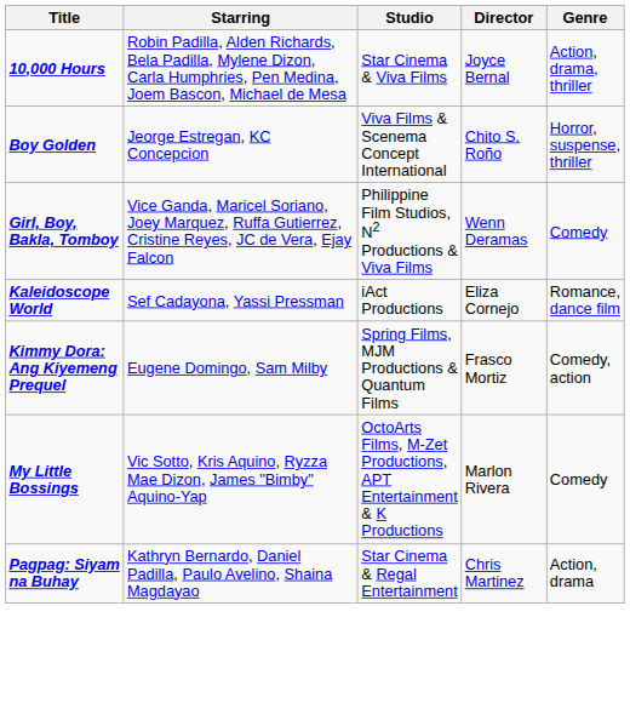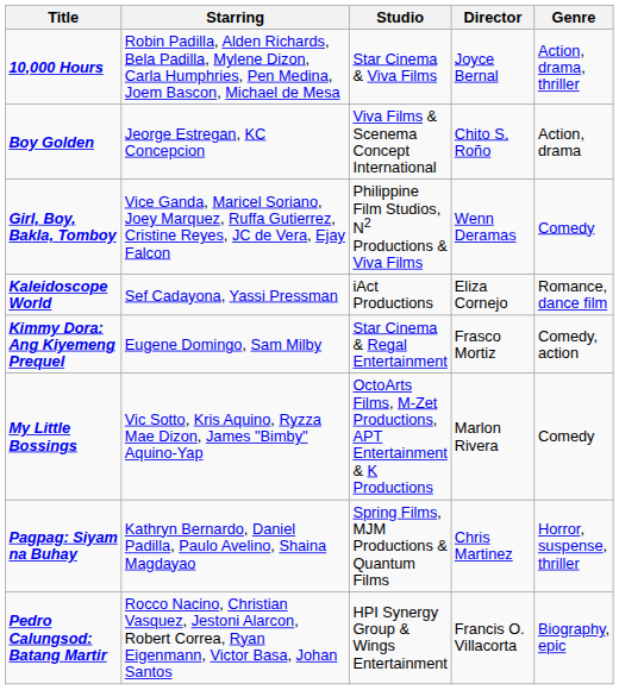 <table class="wikitable" style="font-size: 95%">
 <tr>
 <th width="20%">Title</th>
 <th width="50%">Starring</th>
 <th width="15%">Studio</th>
 <th width="15%">Director</th>
 <th>Genre</th>
 </tr>
 <tr>
 <td><strong><em><a href='#'>10,000 Hours</a></em></strong></td>
 <td><a href='#'>Robin Padilla</a>, <a href='#'>Alden Richards</a>, <a href='#'>Bela Padilla</a>, <a href='#'>Mylene Dizon</a>, <a href='#'>Carla Humphries</a>, <a href='#'>Pen Medina</a>, <a href='#'>Joem Bascon</a>, <a href='#'>Michael de Mesa</a></td>
 <td><a href='#'>Star Cinema</a> & <a href='#'>Viva Films</a></td>
 <td><a href='#'>Joyce Bernal</a></td>
 <td><a href='#'>Action</a>, <a href='#'>drama</a>, <a href='#'>thriller</a></td>
 </tr>
 <tr>
 <td><strong><em><a href='#'>Boy Golden</a></em></strong></td>
 <td><a href='#'>Jeorge Estregan</a>, <a href='#'>KC Concepcion</a></td>
 <td><a href='#'>Viva Films</a> & Scenema Concept International</td>
 <td><a href='#'>Chito S. Roño</a></td>
-<td><a href='#'>Horror</a>, <a href='#'>suspense</a>, <a href='#'>thriller</a></td>
+<td>Action, drama</td>
 </tr>
 <tr>
 <td><strong><em><a href='#'>Girl, Boy, Bakla, Tomboy</a></em></strong></td>
 <td><a href='#'>Vice Ganda</a>, <a href='#'>Maricel Soriano</a>, <a href='#'>Joey Marquez</a>, <a href='#'>Ruffa Gutierrez</a>, <a href='#'>Cristine Reyes</a>, <a href='#'>JC de Vera</a>, <a href='#'>Ejay Falcon</a></td>
 <td>Philippine Film Studios, N<sup>2</sup> Productions & <a href='#'>Viva Films</a></td>
 <td><a href='#'>Wenn Deramas</a></td>
 <td><a href='#'>Comedy</a></td>
 </tr>
 <tr>
 <td><strong><em><a href='#'>Kaleidoscope World</a></em></strong></td>
 <td><a href='#'>Sef Cadayona</a>, <a href='#'>Yassi Pressman</a></td>
 <td>iAct Productions</td>
 <td>Eliza Cornejo</td>
 <td>Romance, <a href='#'>dance film</a></td>
 </tr>
 <tr>
 <td><strong><em><a href='#'>Kimmy Dora: Ang Kiyemeng Prequel</a></em></strong></td>
 <td><a href='#'>Eugene Domingo</a>, <a href='#'>Sam Milby</a></td>
-<td><a href='#'>Spring Films</a>, MJM Productions & Quantum Films</td>
+<td><a href='#'>Star Cinema</a> & <a href='#'>Regal Entertainment</a></td>
 <td>Frasco Mortiz</td>
 <td>Comedy, action</td>
 </tr>
 <tr>
 <td><strong><em><a href='#'>My Little Bossings</a></em></strong></td>
 <td><a href='#'>Vic Sotto</a>, <a href='#'>Kris Aquino</a>, <a href='#'>Ryzza Mae Dizon</a>, <a href='#'>James "Bimby" Aquino-Yap</a></td>
 <td><a href='#'>OctoArts Films</a>, <a href='#'>M-Zet Productions</a>, <a href='#'>APT Entertainment</a> & <a href='#'>K Productions</a></td>
 <td>Marlon Rivera</td>
 <td>Comedy</td>
 </tr>
 <tr>
 <td><strong><em><a href='#'>Pagpag: Siyam na Buhay</a></em></strong></td>
 <td><a href='#'>Kathryn Bernardo</a>, <a href='#'>Daniel Padilla</a>, <a href='#'>Paulo Avelino</a>, <a href='#'>Shaina Magdayao</a></td>
-<td><a href='#'>Star Cinema</a> & <a href='#'>Regal Entertainment</a></td>
+<td><a href='#'>Spring Films</a>, MJM Productions & Quantum Films</td>
 <td><a href='#'>Chris Martinez</a></td>
-<td>Action, drama</td>
+<td><a href='#'>Horror</a>, <a href='#'>suspense</a>, <a href='#'>thriller</a></td>
+</tr>
+<tr>
+<td><strong><em><a href='#'>Pedro Calungsod: Batang Martir</a></em></strong></td>
+<td><a href='#'>Rocco Nacino</a>, <a href='#'>Christian Vasquez</a>, <a href='#'>Jestoni Alarcon</a>, Robert Correa, <a href='#'>Ryan Eigenmann</a>, <a href='#'>Victor Basa</a>, <a href='#'>Johan Santos</a></td>
+<td>HPI Synergy Group & Wings Entertainment</td>
+<td>Francis O. Villacorta</td>
+<td><a href='#'>Biography</a>, <a href='#'>epic</a></td>
 </tr>
 </table>
